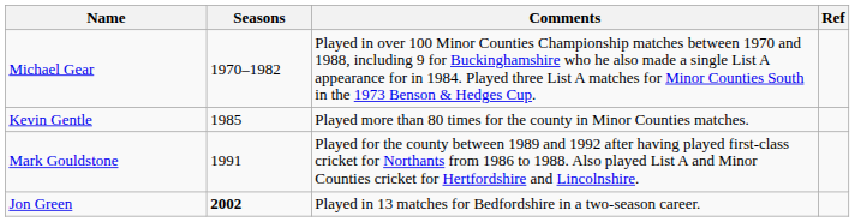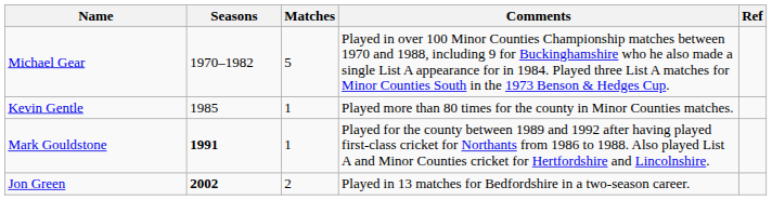 <table class="wikitable">
 <tr>
 <th style="width:200px">Name</th>
 <th style="width:100px">Seasons</th>
+<th>Matches</th>
 <th>Comments</th>
 <th>Ref</th>
 </tr>
 <tr>
 <td><a href='#'>Michael Gear</a></td>
 <td>1970–1982</td>
+<td>5</td>
 <td>Played in over 100 Minor Counties Championship matches between 1970 and 1988, including 9 for <a href='#'>Buckinghamshire</a> who he also made a single List A appearance for in 1984. Played three List A matches for <a href='#'>Minor Counties South</a> in the <a href='#'>1973 Benson & Hedges Cup</a>.</td>
 <td></td>
 </tr>
 <tr>
 <td><a href='#'>Kevin Gentle</a></td>
 <td>1985</td>
+<td>1</td>
 <td>Played more than 80 times for the county in Minor Counties matches.</td>
 <td></td>
 </tr>
 <tr>
 <td><a href='#'>Mark Gouldstone</a></td>
-<td>1991</td>
+<td><strong>1991</strong></td>
+<td>1</td>
 <td>Played for the county between 1989 and 1992 after having played first-class cricket for <a href='#'>Northants</a> from 1986 to 1988. Also played List A and Minor Counties cricket for <a href='#'>Hertfordshire</a> and <a href='#'>Lincolnshire</a>.</td>
 <td></td>
 </tr>
 <tr>
 <td><a href='#'>Jon Green</a></td>
 <td><strong>2002</strong></td>
+<td>2</td>
 <td>Played in 13 matches for Bedfordshire in a two-season career.</td>
 <td></td>
 </tr>
 </table>
